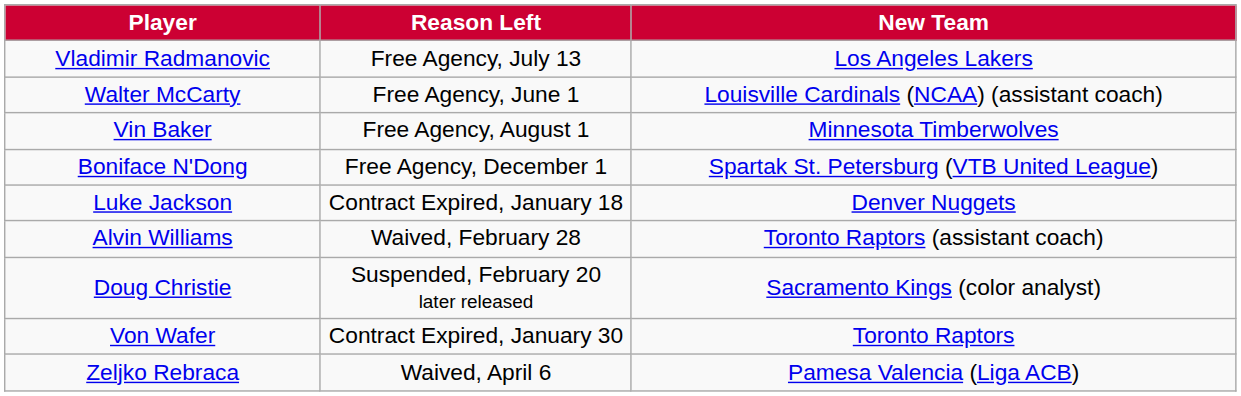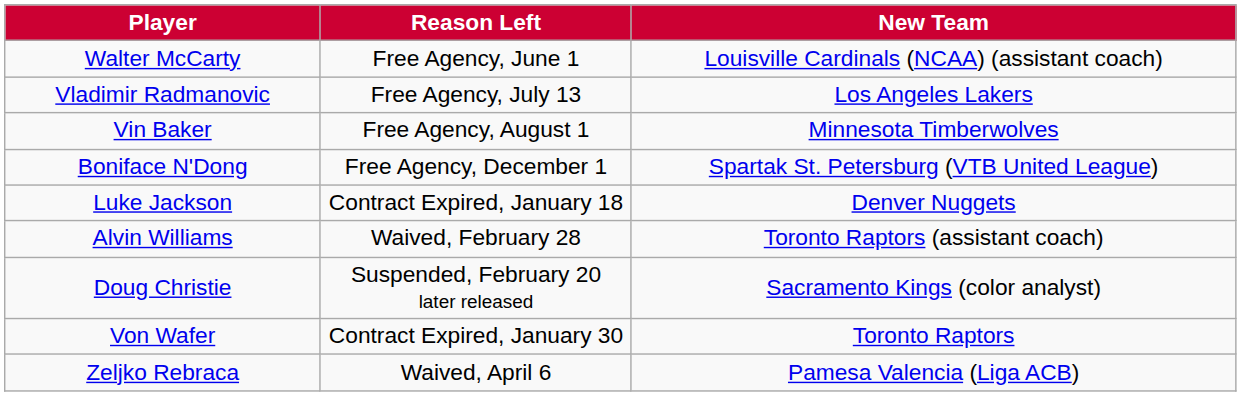 <table class="wikitable sortable sortable">
 <tr>
 <th style="background:#CC0033; color:white" width="10%">Player</th>
 <th style="background:#CC0033; color:white" width="10%">Reason Left</th>
 <th style="background:#CC0033; color:white" width="20%">New Team</th>
 </tr>
 <tr style="text-align: center">
+<td><a href='#'>Walter McCarty</a></td>
+<td>Free Agency, June 1</td>
+<td><a href='#'>Louisville Cardinals</a> (<a href='#'>NCAA</a>) (assistant coach)</td>
+</tr>
+<tr style="text-align: center">
 <td><a href='#'>Vladimir Radmanovic</a></td>
 <td>Free Agency, July 13</td>
 <td><a href='#'>Los Angeles Lakers</a></td>
-</tr>
-<tr style="text-align: center">
-<td><a href='#'>Walter McCarty</a></td>
-<td>Free Agency, June 1</td>
-<td><a href='#'>Louisville Cardinals</a> (<a href='#'>NCAA</a>) (assistant coach)</td>
 </tr>
 <tr style="text-align: center">
 <td><a href='#'>Vin Baker</a></td>
 <td>Free Agency, August 1</td>
 <td><a href='#'>Minnesota Timberwolves</a></td>
 </tr>
 <tr style="text-align: center">
 <td><a href='#'>Boniface N'Dong</a></td>
 <td>Free Agency, December 1</td>
 <td><a href='#'>Spartak St. Petersburg</a> (<a href='#'>VTB United League</a>)</td>
 </tr>
 <tr style="text-align: center">
 <td><a href='#'>Luke Jackson</a></td>
 <td>Contract Expired, January 18</td>
 <td><a href='#'>Denver Nuggets</a></td>
 </tr>
 <tr style="text-align: center">
 <td><a href='#'>Alvin Williams</a></td>
 <td>Waived, February 28</td>
 <td><a href='#'>Toronto Raptors</a> (assistant coach)</td>
 </tr>
 <tr style="text-align: center">
 <td><a href='#'>Doug Christie</a></td>
 <td>Suspended, February 20 <br><small>later released</small></td>
 <td><a href='#'>Sacramento Kings</a> (color analyst)</td>
 </tr>
 <tr style="text-align: center">
 <td><a href='#'>Von Wafer</a></td>
 <td>Contract Expired, January 30</td>
 <td><a href='#'>Toronto Raptors</a></td>
 </tr>
 <tr style="text-align: center">
 <td><a href='#'>Zeljko Rebraca</a></td>
 <td>Waived, April 6</td>
 <td><a href='#'>Pamesa Valencia</a> (<a href='#'>Liga ACB</a>)</td>
 </tr>
 </table>
